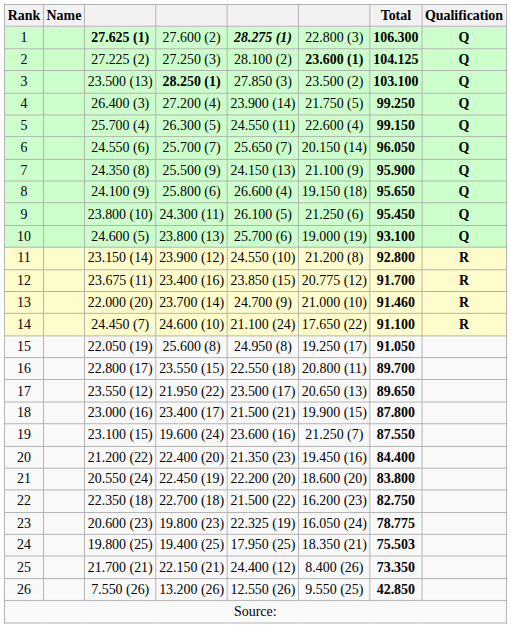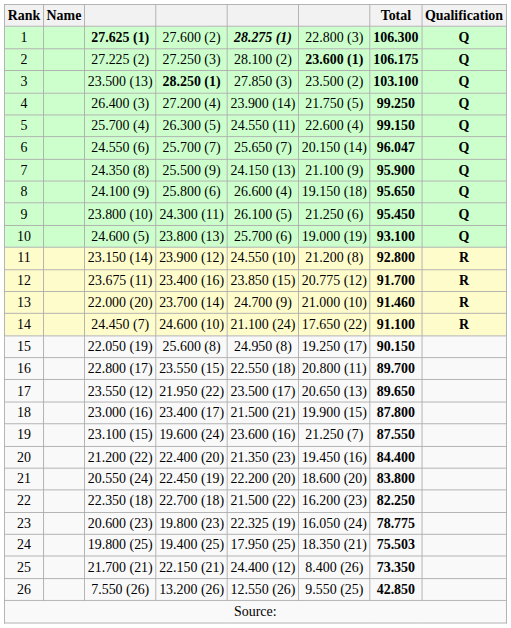 <table class="wikitable sortable" style="text-align:center">
 <tr>
 <th>Rank</th>
 <th>Name</th>
 <th></th>
 <th></th>
 <th></th>
 <th></th>
 <th>Total</th>
 <th>Qualification</th>
 </tr>
 <tr bgcolor=ccffcc>
 <td>1</td>
 <td align=left></td>
 <td><strong>27.625 (1)</strong></td>
 <td>27.600 (2)</td>
 <td><strong><em>28.275 (1)</em></strong></td>
 <td>22.800 (3)</td>
 <td><strong>106.300</strong></td>
 <td><strong>Q</strong></td>
 </tr>
 <tr bgcolor=ccffcc>
 <td>2</td>
 <td align=left></td>
 <td>27.225 (2)</td>
 <td>27.250 (3)</td>
 <td>28.100 (2)</td>
 <td><strong>23.600 (1)</strong></td>
-<td><strong>104.125</strong></td>
+<td><strong>106.175</strong></td>
 <td><strong>Q</strong></td>
 </tr>
 <tr bgcolor=ccffcc>
 <td>3</td>
 <td align=left></td>
 <td>23.500 (13)</td>
 <td><strong>28.250 (1)</strong></td>
 <td>27.850 (3)</td>
 <td>23.500 (2)</td>
 <td><strong>103.100</strong></td>
 <td><strong>Q</strong></td>
 </tr>
 <tr bgcolor=ccffcc>
 <td>4</td>
 <td align=left></td>
 <td>26.400 (3)</td>
 <td>27.200 (4)</td>
 <td>23.900 (14)</td>
 <td>21.750 (5)</td>
 <td><strong>99.250</strong></td>
 <td><strong>Q</strong></td>
 </tr>
 <tr bgcolor=ccffcc>
 <td>5</td>
 <td align=left></td>
 <td>25.700 (4)</td>
 <td>26.300 (5)</td>
 <td>24.550 (11)</td>
 <td>22.600 (4)</td>
 <td><strong>99.150</strong></td>
 <td><strong>Q</strong></td>
 </tr>
 <tr bgcolor=ccffcc>
 <td>6</td>
 <td align=left></td>
 <td>24.550 (6)</td>
 <td>25.700 (7)</td>
 <td>25.650 (7)</td>
 <td>20.150 (14)</td>
-<td><strong>96.050</strong></td>
+<td><strong>96.047</strong></td>
 <td><strong>Q</strong></td>
 </tr>
 <tr bgcolor=ccffcc>
 <td>7</td>
 <td align=left></td>
 <td>24.350 (8)</td>
 <td>25.500 (9)</td>
 <td>24.150 (13)</td>
 <td>21.100 (9)</td>
 <td><strong>95.900</strong></td>
 <td><strong>Q</strong></td>
 </tr>
 <tr bgcolor=ccffcc>
 <td>8</td>
 <td align=left></td>
 <td>24.100 (9)</td>
 <td>25.800 (6)</td>
 <td>26.600 (4)</td>
 <td>19.150 (18)</td>
 <td><strong>95.650</strong></td>
 <td><strong>Q</strong></td>
 </tr>
 <tr bgcolor=ccffcc>
 <td>9</td>
 <td align=left></td>
 <td>23.800 (10)</td>
 <td>24.300 (11)</td>
 <td>26.100 (5)</td>
 <td>21.250 (6)</td>
 <td><strong>95.450</strong></td>
 <td><strong>Q</strong></td>
 </tr>
 <tr bgcolor=ccffcc>
 <td>10</td>
 <td align=left></td>
 <td>24.600 (5)</td>
 <td>23.800 (13)</td>
 <td>25.700 (6)</td>
 <td>19.000 (19)</td>
 <td><strong>93.100</strong></td>
 <td><strong>Q</strong></td>
 </tr>
 <tr bgcolor=fffccc>
 <td>11</td>
 <td align=left></td>
 <td>23.150 (14)</td>
 <td>23.900 (12)</td>
 <td>24.550 (10)</td>
 <td>21.200 (8)</td>
 <td><strong>92.800</strong></td>
 <td><strong>R</strong></td>
 </tr>
 <tr bgcolor=fffccc>
 <td>12</td>
 <td align=left></td>
 <td>23.675 (11)</td>
 <td>23.400 (16)</td>
 <td>23.850 (15)</td>
 <td>20.775 (12)</td>
 <td><strong>91.700</strong></td>
 <td><strong>R</strong></td>
 </tr>
 <tr bgcolor=fffccc>
 <td>13</td>
 <td align=left></td>
 <td>22.000 (20)</td>
 <td>23.700 (14)</td>
 <td>24.700 (9)</td>
 <td>21.000 (10)</td>
 <td><strong>91.460</strong></td>
 <td><strong>R</strong></td>
 </tr>
 <tr bgcolor=fffccc>
 <td>14</td>
 <td align=left></td>
 <td>24.450 (7)</td>
 <td>24.600 (10)</td>
 <td>21.100 (24)</td>
 <td>17.650 (22)</td>
 <td><strong>91.100</strong></td>
 <td><strong>R</strong></td>
 </tr>
 <tr>
 <td>15</td>
 <td align=left></td>
 <td>22.050 (19)</td>
 <td>25.600 (8)</td>
 <td>24.950 (8)</td>
 <td>19.250 (17)</td>
-<td><strong>91.050</strong></td>
+<td><strong>90.150</strong></td>
 <td></td>
 </tr>
 <tr>
 <td>16</td>
 <td align=left></td>
 <td>22.800 (17)</td>
 <td>23.550 (15)</td>
 <td>22.550 (18)</td>
 <td>20.800 (11)</td>
 <td><strong>89.700</strong></td>
 <td></td>
 </tr>
 <tr>
 <td>17</td>
 <td align=left></td>
 <td>23.550 (12)</td>
 <td>21.950 (22)</td>
 <td>23.500 (17)</td>
 <td>20.650 (13)</td>
 <td><strong>89.650</strong></td>
 <td></td>
 </tr>
 <tr>
 <td>18</td>
 <td align=left></td>
 <td>23.000 (16)</td>
 <td>23.400 (17)</td>
 <td>21.500 (21)</td>
 <td>19.900 (15)</td>
 <td><strong>87.800</strong></td>
 <td></td>
 </tr>
 <tr>
 <td>19</td>
 <td align=left></td>
 <td>23.100 (15)</td>
 <td>19.600 (24)</td>
 <td>23.600 (16)</td>
 <td>21.250 (7)</td>
 <td><strong>87.550</strong></td>
 <td></td>
 </tr>
 <tr>
 <td>20</td>
 <td align=left></td>
 <td>21.200 (22)</td>
 <td>22.400 (20)</td>
 <td>21.350 (23)</td>
 <td>19.450 (16)</td>
 <td><strong>84.400</strong></td>
 <td></td>
 </tr>
 <tr>
 <td>21</td>
 <td align=left></td>
 <td>20.550 (24)</td>
 <td>22.450 (19)</td>
 <td>22.200 (20)</td>
 <td>18.600 (20)</td>
 <td><strong>83.800</strong></td>
 <td></td>
 </tr>
 <tr>
 <td>22</td>
 <td align=left></td>
 <td>22.350 (18)</td>
 <td>22.700 (18)</td>
 <td>21.500 (22)</td>
 <td>16.200 (23)</td>
-<td><strong>82.750</strong></td>
+<td><strong>82.250</strong></td>
 <td></td>
 </tr>
 <tr>
 <td>23</td>
 <td align=left></td>
 <td>20.600 (23)</td>
 <td>19.800 (23)</td>
 <td>22.325 (19)</td>
 <td>16.050 (24)</td>
 <td><strong>78.775</strong></td>
 <td></td>
 </tr>
 <tr>
 <td>24</td>
 <td align=left></td>
 <td>19.800 (25)</td>
 <td>19.400 (25)</td>
 <td>17.950 (25)</td>
 <td>18.350 (21)</td>
 <td><strong>75.503</strong></td>
 <td></td>
 </tr>
 <tr>
 <td>25</td>
 <td align=left></td>
 <td>21.700 (21)</td>
 <td>22.150 (21)</td>
 <td>24.400 (12)</td>
 <td>8.400 (26)</td>
 <td><strong>73.350</strong></td>
 <td></td>
 </tr>
 <tr>
 <td>26</td>
 <td align=left></td>
 <td>7.550 (26)</td>
 <td>13.200 (26)</td>
 <td>12.550 (26)</td>
 <td>9.550 (25)</td>
 <td><strong>42.850</strong></td>
 <td></td>
 </tr>
 <tr>
 <td colspan="8">Source:</td>
 </tr>
 </table>
